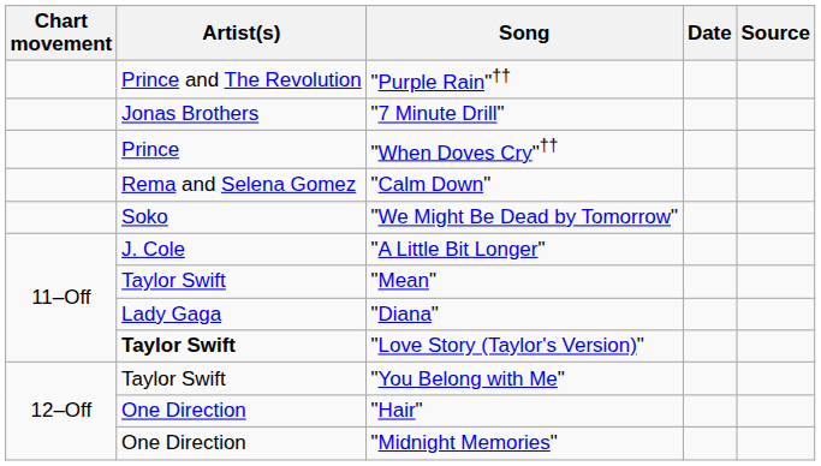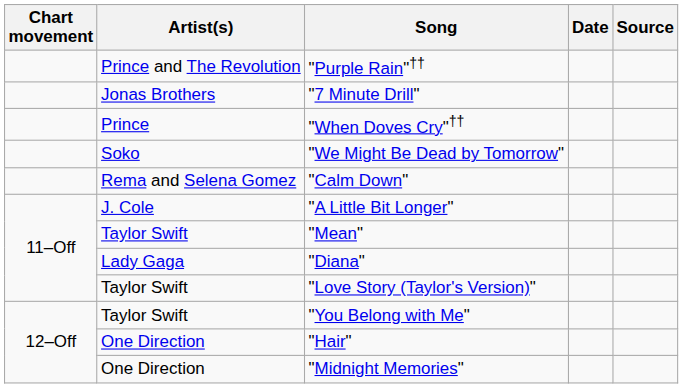 <table class="wikitable">
 <tr>
 <th>Chart<br>movement</th>
 <th>Artist(s)</th>
 <th>Song</th>
 <th>Date</th>
 <th>Source</th>
 </tr>
 <tr>
 <td></td>
 <td><a href='#'>Prince</a> and <a href='#'>The Revolution</a></td>
 <td>"<a href='#'>Purple Rain</a>"<sup>††</sup></td>
 <td></td>
 <td></td>
 </tr>
 <tr>
 <td></td>
 <td><a href='#'>Jonas Brothers</a></td>
 <td>"<a href='#'>7 Minute Drill</a>"</td>
 <td></td>
 <td style="text-align:center;"></td>
 </tr>
 <tr>
 <td></td>
 <td><a href='#'>Prince</a></td>
 <td>"<a href='#'>When Doves Cry</a>"<sup>††</sup></td>
 <td></td>
 <td></td>
 </tr>
 <tr>
 <td></td>
-<td><a href='#'>Rema</a> and <a href='#'>Selena Gomez</a></td>
-<td>"<a href='#'>Calm Down</a>"</td>
+<td><a href='#'>Soko</a></td>
+<td>"<a href='#'>We Might Be Dead by Tomorrow</a>"</td>
 <td></td>
 <td style="text-align:center;"></td>
 </tr>
 <tr>
 <td></td>
-<td><a href='#'>Soko</a></td>
-<td>"<a href='#'>We Might Be Dead by Tomorrow</a>"</td>
+<td><a href='#'>Rema</a> and <a href='#'>Selena Gomez</a></td>
+<td>"<a href='#'>Calm Down</a>"</td>
 <td></td>
 <td style="text-align:center;"></td>
 </tr>
 <tr>
 <td rowspan="4" style="text-align:center;">11–Off</td>
 <td><a href='#'>J. Cole</a></td>
 <td>"<a href='#'>A Little Bit Longer</a>"</td>
 <td></td>
 <td style="text-align:center;"></td>
 </tr>
 <tr>
 <td><a href='#'>Taylor Swift</a></td>
 <td>"<a href='#'>Mean</a>"</td>
 <td></td>
 <td style="text-align:center;"></td>
 </tr>
 <tr>
 <td><a href='#'>Lady Gaga</a></td>
 <td>"<a href='#'>Diana</a>"</td>
 <td></td>
 <td style="text-align:center;"></td>
 </tr>
 <tr>
-<td><strong>Taylor Swift</strong></td>
+<td>Taylor Swift</td>
 <td>"<a href='#'>Love Story (Taylor's Version)</a>"</td>
 <td></td>
 <td style="text-align:center;"></td>
 </tr>
 <tr>
 <td rowspan="3" style="text-align:center;">12–Off</td>
 <td>Taylor Swift</td>
 <td>"<a href='#'>You Belong with Me</a>"</td>
 <td></td>
 <td style="text-align:center;"></td>
 </tr>
 <tr>
 <td><a href='#'>One Direction</a></td>
 <td>"<a href='#'>Hair</a>"</td>
 <td></td>
 <td style="text-align:center;"></td>
 </tr>
 <tr>
 <td>One Direction</td>
 <td>"<a href='#'>Midnight Memories</a>"</td>
 <td></td>
 <td style="text-align:center;"></td>
 </tr>
 </table>
